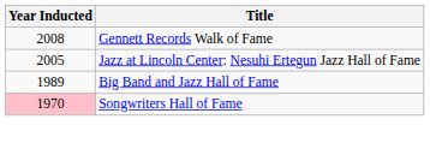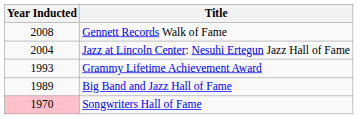 <table class="wikitable">
 <tr>
 <th>Year Inducted</th>
 <th>Title</th>
 </tr>
 <tr>
 <td align=center>2008</td>
 <td><a href='#'>Gennett Records</a> Walk of Fame</td>
 </tr>
 <tr>
-<td align=center>2005</td>
+<td align=center>2004</td>
 <td><a href='#'>Jazz at Lincoln Center</a>: <a href='#'>Nesuhi Ertegun</a> Jazz Hall of Fame</td>
+</tr>
+<tr>
+<td align=center>1993</td>
+<td><a href='#'>Grammy Lifetime Achievement Award</a></td>
 </tr>
 <tr>
 <td align=center>1989</td>
 <td><a href='#'>Big Band and Jazz Hall of Fame</a></td>
 </tr>
 <tr>
 <td align=center style="background: pink;">1970</td>
 <td><a href='#'>Songwriters Hall of Fame</a></td>
 </tr>
 </table>
